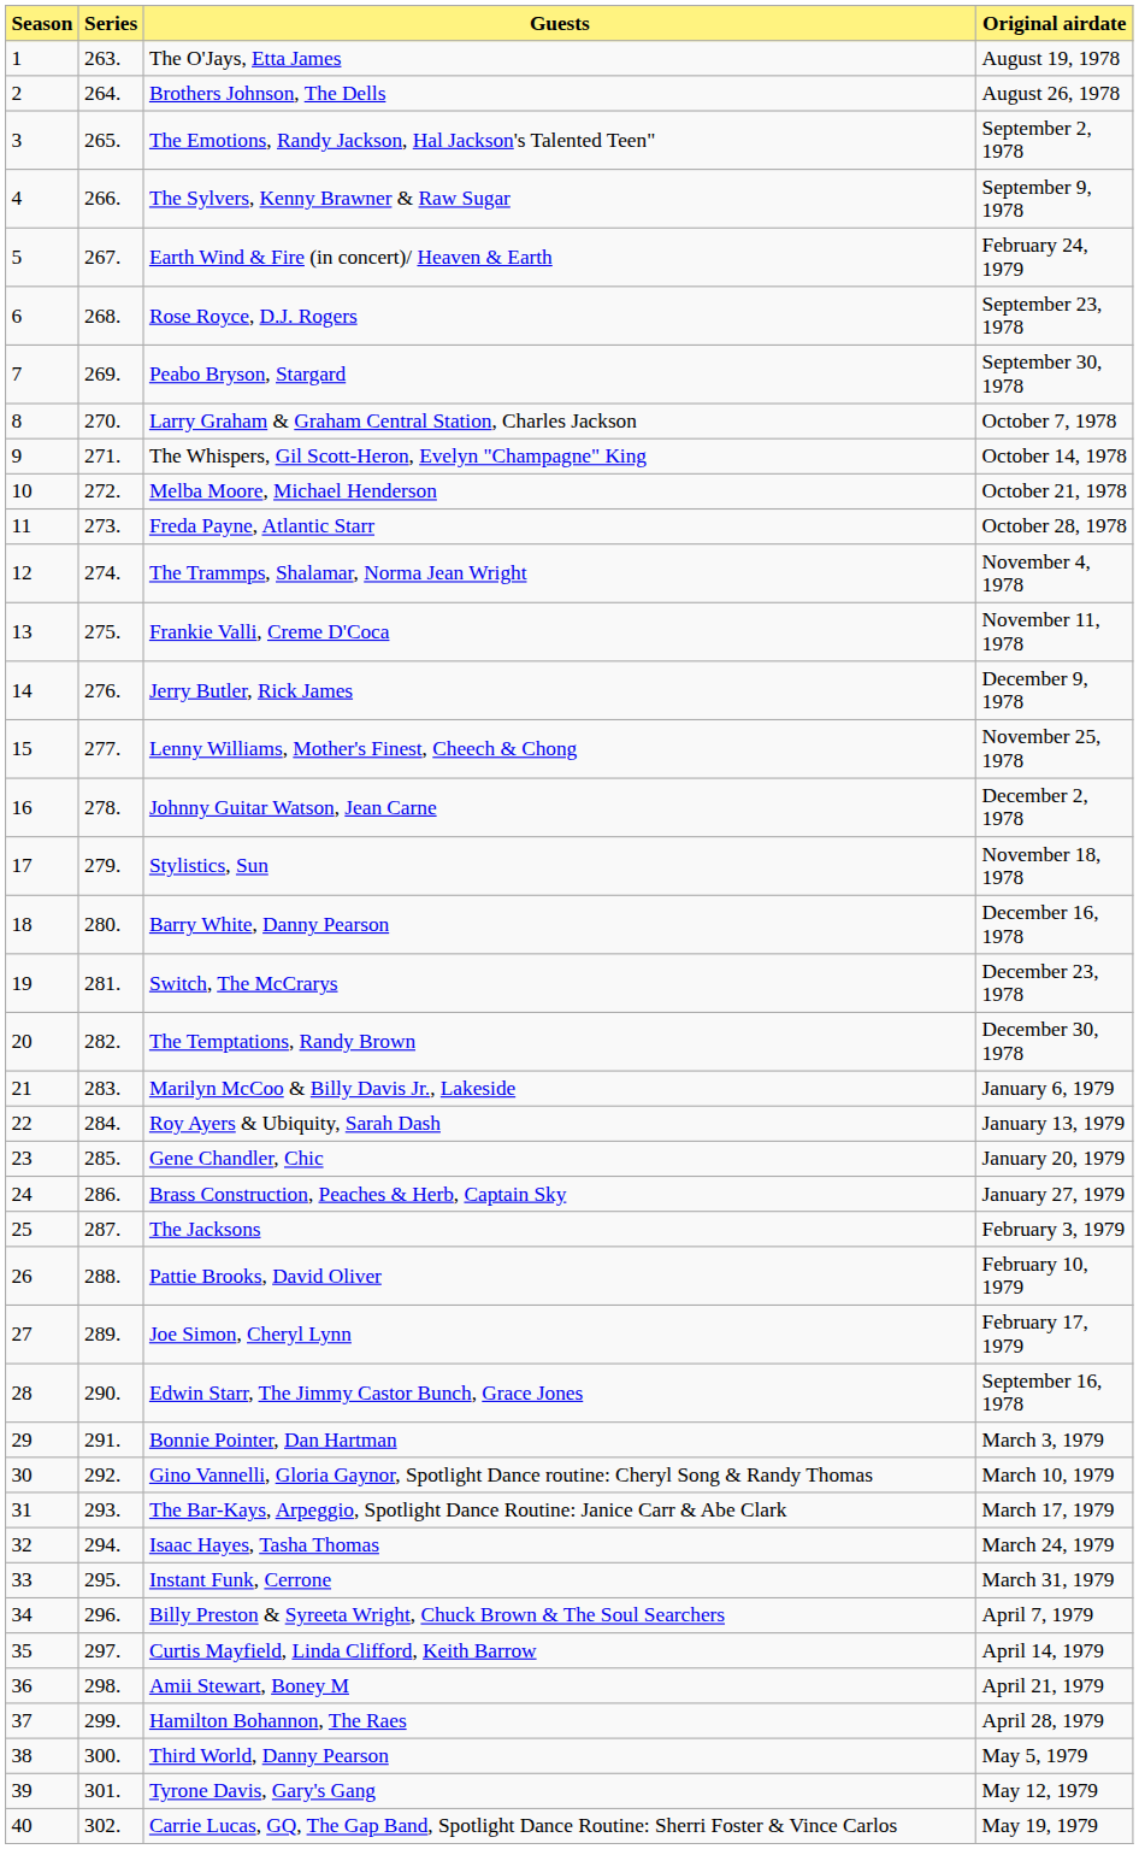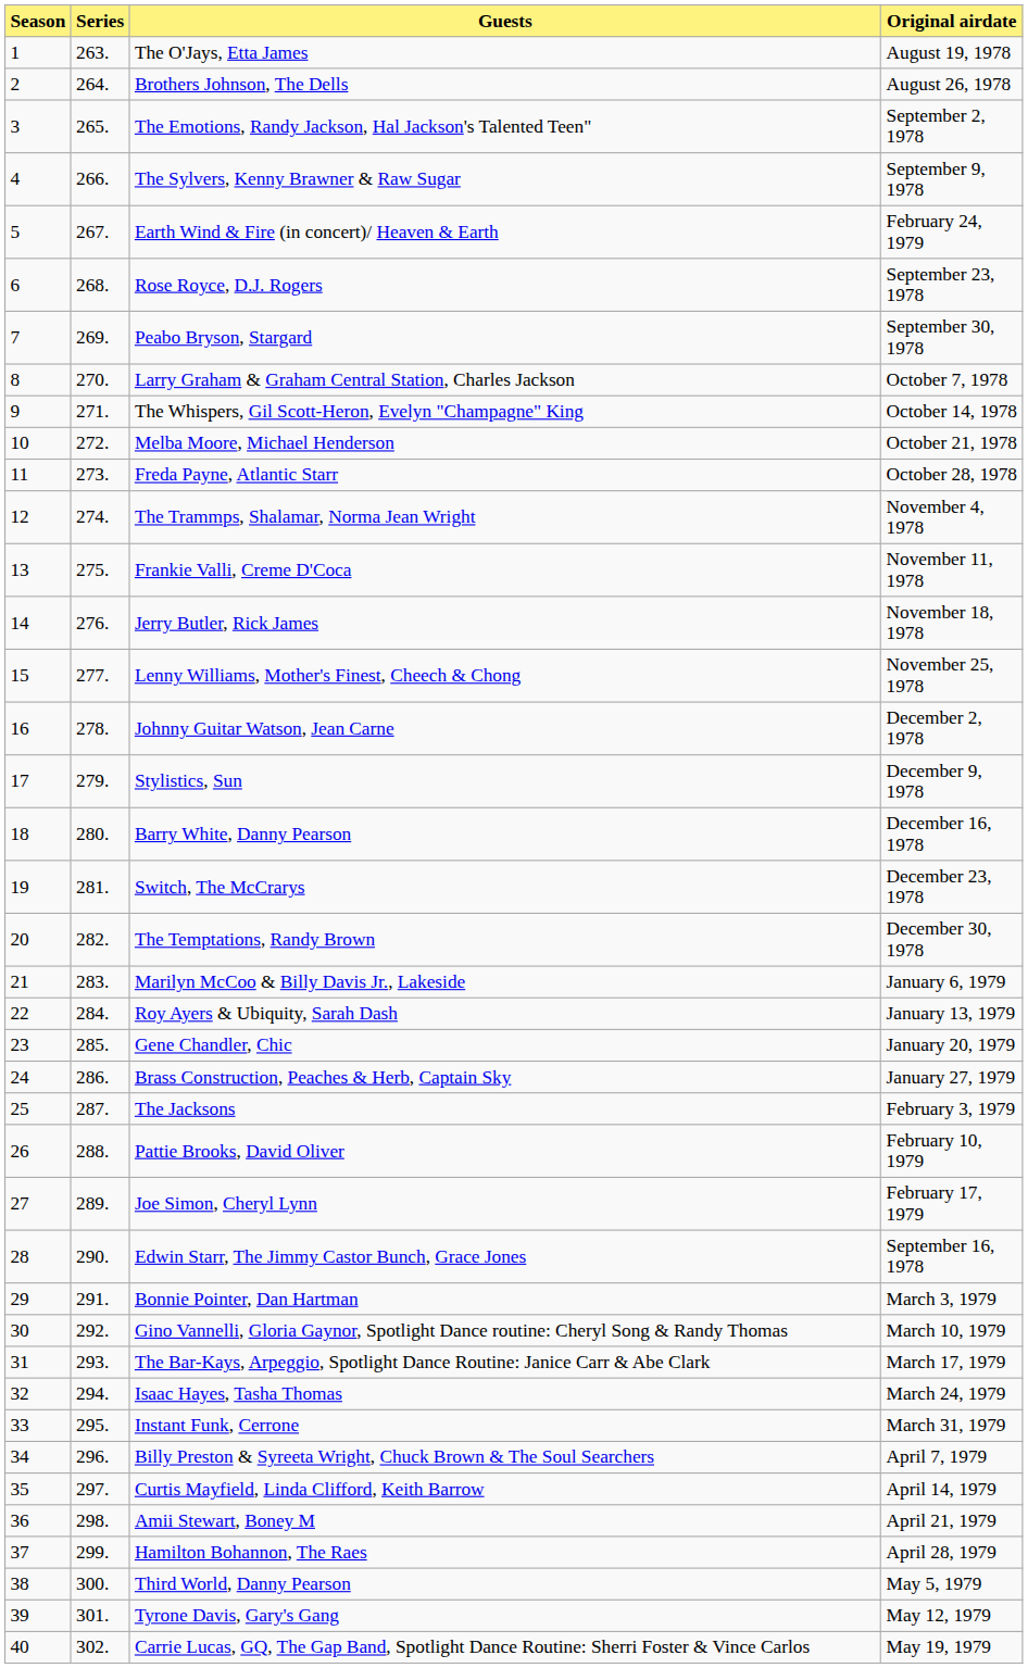 <table class="toccolours" border="2" cellpadding="4" cellspacing="0" style="margin: 1em 1em 1em 0; background: #f9f9f9; border: 1px #aaa solid; border-collapse: collapse">
 <tr style="vertical-align: top; text-align: center; background-color:#FFF380">
 <th><strong>Season</strong></th>
 <th><strong>Series</strong></th>
 <th style="width:800px;"><strong>Guests</strong></th>
 <th style="width:125px;"><strong>Original airdate</strong></th>
 </tr>
 <tr>
 <td>1</td>
 <td>263.</td>
 <td>The O'Jays, <a href='#'>Etta James</a></td>
 <td>August 19, 1978</td>
 </tr>
 <tr>
 <td>2</td>
 <td>264.</td>
 <td><a href='#'>Brothers Johnson</a>, <a href='#'>The Dells</a></td>
 <td>August 26, 1978</td>
 </tr>
 <tr>
 <td>3</td>
 <td>265.</td>
 <td><a href='#'>The Emotions</a>, <a href='#'>Randy Jackson</a>, <a href='#'>Hal Jackson</a>'s Talented Teen"</td>
 <td>September 2, 1978</td>
 </tr>
 <tr>
 <td>4</td>
 <td>266.</td>
 <td><a href='#'>The Sylvers</a>, <a href='#'>Kenny Brawner</a> & <a href='#'>Raw Sugar</a></td>
 <td>September 9, 1978</td>
 </tr>
 <tr>
 <td>5</td>
 <td>267.</td>
 <td><a href='#'>Earth Wind & Fire</a> (in concert)/ <a href='#'>Heaven & Earth</a></td>
 <td>February 24, 1979</td>
 </tr>
 <tr>
 <td>6</td>
 <td>268.</td>
 <td><a href='#'>Rose Royce</a>, <a href='#'>D.J. Rogers</a></td>
 <td>September 23, 1978</td>
 </tr>
 <tr>
 <td>7</td>
 <td>269.</td>
 <td><a href='#'>Peabo Bryson</a>, <a href='#'>Stargard</a></td>
 <td>September 30, 1978</td>
 </tr>
 <tr>
 <td>8</td>
 <td>270.</td>
 <td><a href='#'>Larry Graham</a> & <a href='#'>Graham Central Station</a>, Charles Jackson</td>
 <td>October 7, 1978</td>
 </tr>
 <tr>
 <td>9</td>
 <td>271.</td>
 <td>The Whispers, <a href='#'>Gil Scott-Heron</a>, <a href='#'>Evelyn "Champagne" King</a></td>
 <td>October 14, 1978</td>
 </tr>
 <tr>
 <td>10</td>
 <td>272.</td>
 <td><a href='#'>Melba Moore</a>, <a href='#'>Michael Henderson</a></td>
 <td>October 21, 1978</td>
 </tr>
 <tr>
 <td>11</td>
 <td>273.</td>
 <td><a href='#'>Freda Payne</a>, <a href='#'>Atlantic Starr</a></td>
 <td>October 28, 1978</td>
 </tr>
 <tr>
 <td>12</td>
 <td>274.</td>
 <td><a href='#'>The Trammps</a>, <a href='#'>Shalamar</a>, <a href='#'>Norma Jean Wright</a></td>
 <td>November 4, 1978</td>
 </tr>
 <tr>
 <td>13</td>
 <td>275.</td>
 <td><a href='#'>Frankie Valli</a>, <a href='#'>Creme D'Coca</a></td>
 <td>November 11, 1978</td>
 </tr>
 <tr>
 <td>14</td>
 <td>276.</td>
 <td><a href='#'>Jerry Butler</a>, <a href='#'>Rick James</a></td>
-<td>December 9, 1978</td>
+<td>November 18, 1978</td>
 </tr>
 <tr>
 <td>15</td>
 <td>277.</td>
 <td><a href='#'>Lenny Williams</a>, <a href='#'>Mother's Finest</a>, <a href='#'>Cheech & Chong</a></td>
 <td>November 25, 1978</td>
 </tr>
 <tr>
 <td>16</td>
 <td>278.</td>
 <td><a href='#'>Johnny Guitar Watson</a>, <a href='#'>Jean Carne</a></td>
 <td>December 2, 1978</td>
 </tr>
 <tr>
 <td>17</td>
 <td>279.</td>
 <td><a href='#'>Stylistics</a>, <a href='#'>Sun</a></td>
-<td>November 18, 1978</td>
+<td>December 9, 1978</td>
 </tr>
 <tr>
 <td>18</td>
 <td>280.</td>
 <td><a href='#'>Barry White</a>, <a href='#'>Danny Pearson</a></td>
 <td>December 16, 1978</td>
 </tr>
 <tr>
 <td>19</td>
 <td>281.</td>
 <td><a href='#'>Switch</a>, <a href='#'>The McCrarys</a></td>
 <td>December 23, 1978</td>
 </tr>
 <tr>
 <td>20</td>
 <td>282.</td>
 <td><a href='#'>The Temptations</a>, <a href='#'>Randy Brown</a></td>
 <td>December 30, 1978</td>
 </tr>
 <tr>
 <td>21</td>
 <td>283.</td>
 <td><a href='#'>Marilyn McCoo</a> & <a href='#'>Billy Davis Jr.</a>, <a href='#'>Lakeside</a></td>
 <td>January 6, 1979</td>
 </tr>
 <tr>
 <td>22</td>
 <td>284.</td>
 <td><a href='#'>Roy Ayers</a> & Ubiquity, <a href='#'>Sarah Dash</a></td>
 <td>January 13, 1979</td>
 </tr>
 <tr>
 <td>23</td>
 <td>285.</td>
 <td><a href='#'>Gene Chandler</a>, <a href='#'>Chic</a></td>
 <td>January 20, 1979</td>
 </tr>
 <tr>
 <td>24</td>
 <td>286.</td>
 <td><a href='#'>Brass Construction</a>, <a href='#'>Peaches & Herb</a>, <a href='#'>Captain Sky</a></td>
 <td>January 27, 1979</td>
 </tr>
 <tr>
 <td>25</td>
 <td>287.</td>
 <td><a href='#'>The Jacksons</a></td>
 <td>February 3, 1979</td>
 </tr>
 <tr>
 <td>26</td>
 <td>288.</td>
 <td><a href='#'>Pattie Brooks</a>, <a href='#'>David Oliver</a></td>
 <td>February 10, 1979</td>
 </tr>
 <tr>
 <td>27</td>
 <td>289.</td>
 <td><a href='#'>Joe Simon</a>, <a href='#'>Cheryl Lynn</a></td>
 <td>February 17, 1979</td>
 </tr>
 <tr>
 <td>28</td>
 <td>290.</td>
 <td><a href='#'>Edwin Starr</a>, <a href='#'>The Jimmy Castor Bunch</a>, <a href='#'>Grace Jones</a></td>
 <td>September 16, 1978</td>
 </tr>
 <tr>
 <td>29</td>
 <td>291.</td>
 <td><a href='#'>Bonnie Pointer</a>, <a href='#'>Dan Hartman</a></td>
 <td>March 3, 1979</td>
 </tr>
 <tr>
 <td>30</td>
 <td>292.</td>
 <td><a href='#'>Gino Vannelli</a>, <a href='#'>Gloria Gaynor</a>, Spotlight Dance routine: Cheryl Song & Randy Thomas</td>
 <td>March 10, 1979</td>
 </tr>
 <tr>
 <td>31</td>
 <td>293.</td>
 <td><a href='#'>The Bar-Kays</a>, <a href='#'>Arpeggio</a>, Spotlight Dance Routine: Janice Carr & Abe Clark</td>
 <td>March 17, 1979</td>
 </tr>
 <tr>
 <td>32</td>
 <td>294.</td>
 <td><a href='#'>Isaac Hayes</a>, <a href='#'>Tasha Thomas</a></td>
 <td>March 24, 1979</td>
 </tr>
 <tr>
 <td>33</td>
 <td>295.</td>
 <td><a href='#'>Instant Funk</a>, <a href='#'>Cerrone</a></td>
 <td>March 31, 1979</td>
 </tr>
 <tr>
 <td>34</td>
 <td>296.</td>
 <td><a href='#'>Billy Preston</a> & <a href='#'>Syreeta Wright</a>, <a href='#'>Chuck Brown & The Soul Searchers</a></td>
 <td>April 7, 1979</td>
 </tr>
 <tr>
 <td>35</td>
 <td>297.</td>
 <td><a href='#'>Curtis Mayfield</a>, <a href='#'>Linda Clifford</a>, <a href='#'>Keith Barrow</a></td>
 <td>April 14, 1979</td>
 </tr>
 <tr>
 <td>36</td>
 <td>298.</td>
 <td><a href='#'>Amii Stewart</a>, <a href='#'>Boney M</a></td>
 <td>April 21, 1979</td>
 </tr>
 <tr>
 <td>37</td>
 <td>299.</td>
 <td><a href='#'>Hamilton Bohannon</a>, <a href='#'>The Raes</a></td>
 <td>April 28, 1979</td>
 </tr>
 <tr>
 <td>38</td>
 <td>300.</td>
 <td><a href='#'>Third World</a>, <a href='#'>Danny Pearson</a></td>
 <td>May 5, 1979</td>
 </tr>
 <tr>
 <td>39</td>
 <td>301.</td>
 <td><a href='#'>Tyrone Davis</a>, <a href='#'>Gary's Gang</a></td>
 <td>May 12, 1979</td>
 </tr>
 <tr>
 <td>40</td>
 <td>302.</td>
 <td><a href='#'>Carrie Lucas</a>, <a href='#'>GQ</a>, <a href='#'>The Gap Band</a>, Spotlight Dance Routine: Sherri Foster & Vince Carlos</td>
 <td>May 19, 1979</td>
 </tr>
 <tr>
 </tr>
 </table>
